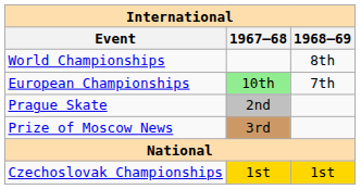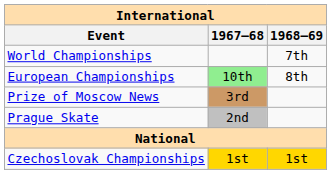 <table class="wikitable" style="text-align:center">
 <tr>
 <th style="background-color: #ffdead; " colspan=3 align=center>International</th>
 </tr>
 <tr>
 <th>Event</th>
 <th>1967–68</th>
 <th>1968–69</th>
 </tr>
 <tr>
 <td align=left><a href='#'>World Championships</a></td>
 <td></td>
-<td>8th</td>
+<td>7th</td>
 </tr>
 <tr>
 <td align=left><a href='#'>European Championships</a></td>
 <td style="background: lightgreen;">10th</td>
-<td>7th</td>
+<td>8th</td>
+</tr>
+<tr>
+<td align=left><a href='#'>Prize of Moscow News</a></td>
+<td bgcolor=cc9966>3rd</td>
+<td></td>
 </tr>
 <tr>
 <td align=left><a href='#'>Prague Skate</a></td>
 <td bgcolor=silver>2nd</td>
-<td></td>
-</tr>
-<tr>
-<td align=left><a href='#'>Prize of Moscow News</a></td>
-<td bgcolor=cc9966>3rd</td>
 <td></td>
 </tr>
 <tr>
 <th style="background-color: #ffdead; " colspan=3 align=center>National</th>
 </tr>
 <tr>
 <td align=left><a href='#'>Czechoslovak Championships</a></td>
 <td bgcolor=gold>1st</td>
 <td bgcolor=gold>1st</td>
 </tr>
 </table>
